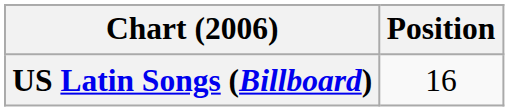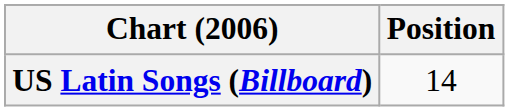 <table class="wikitable sortable plainrowheaders">
 <tr>
 <th>Chart (2006)</th>
 <th>Position</th>
 </tr>
 <tr>
 <th scope=row>US <a href='#'>Latin Songs</a> (<em><a href='#'>Billboard</a></em>)</th>
-<td style="text-align:center;">16</td>
+<td style="text-align:center;">14</td>
 </tr>
 </table>
